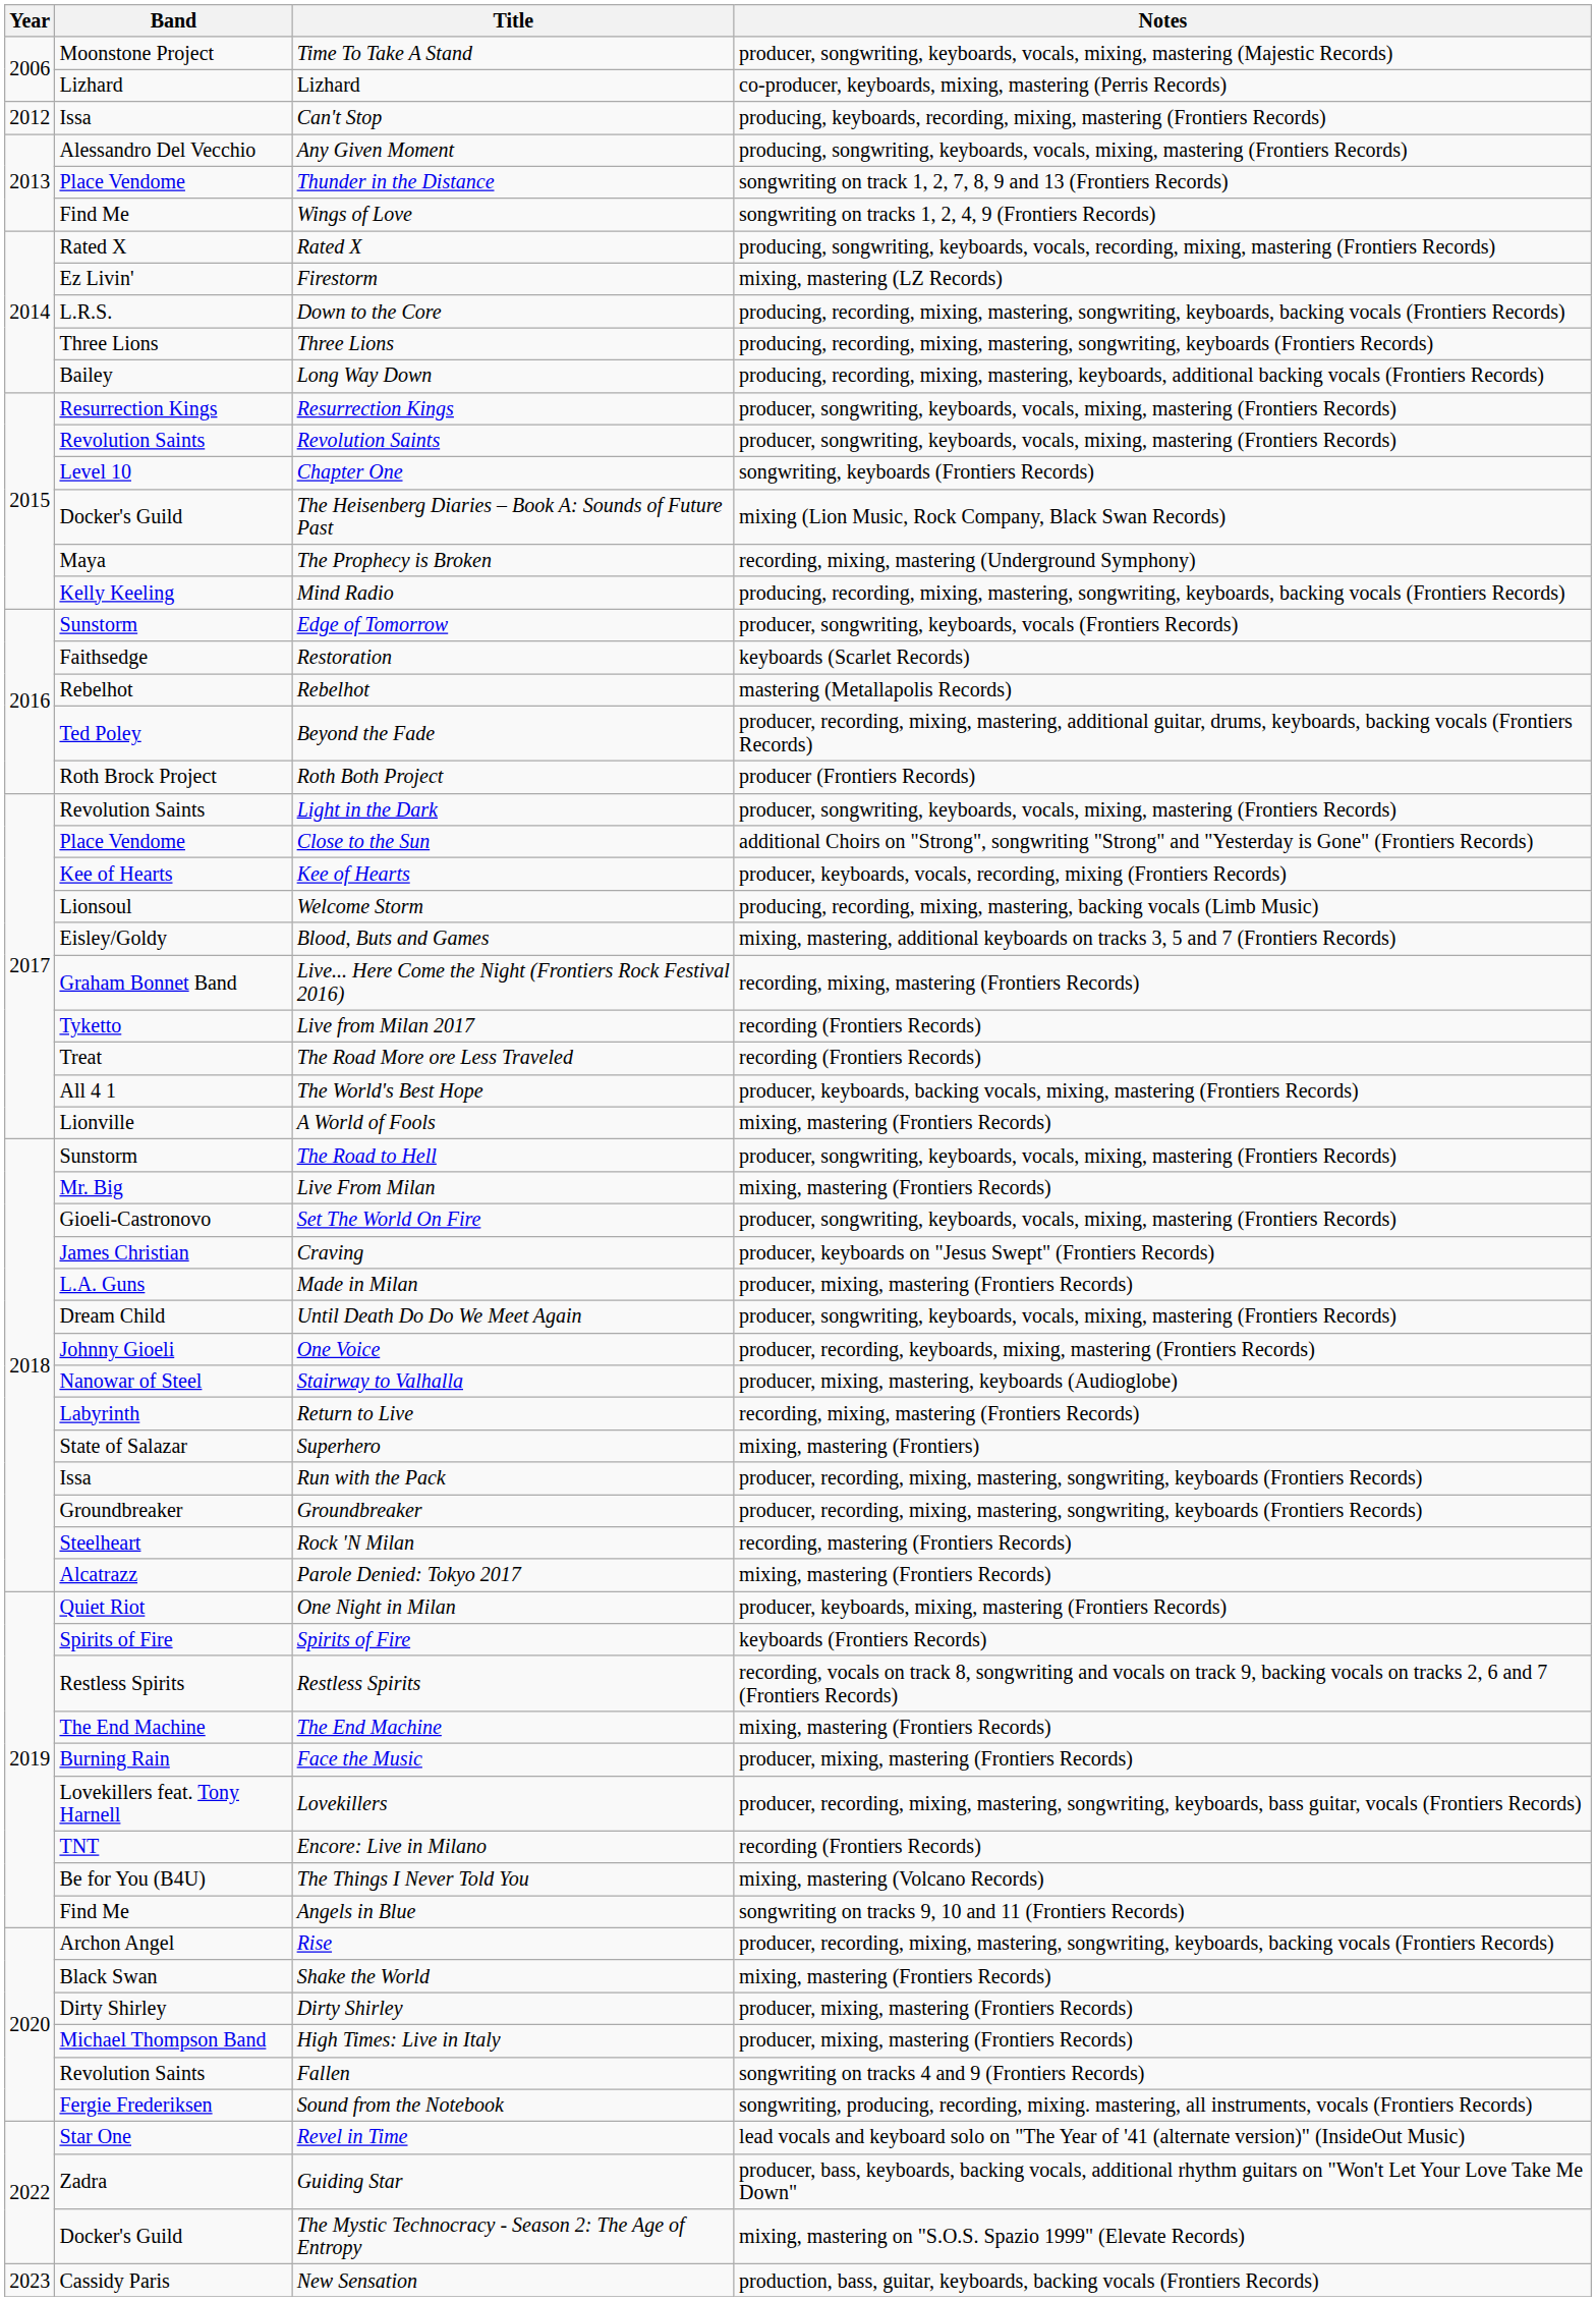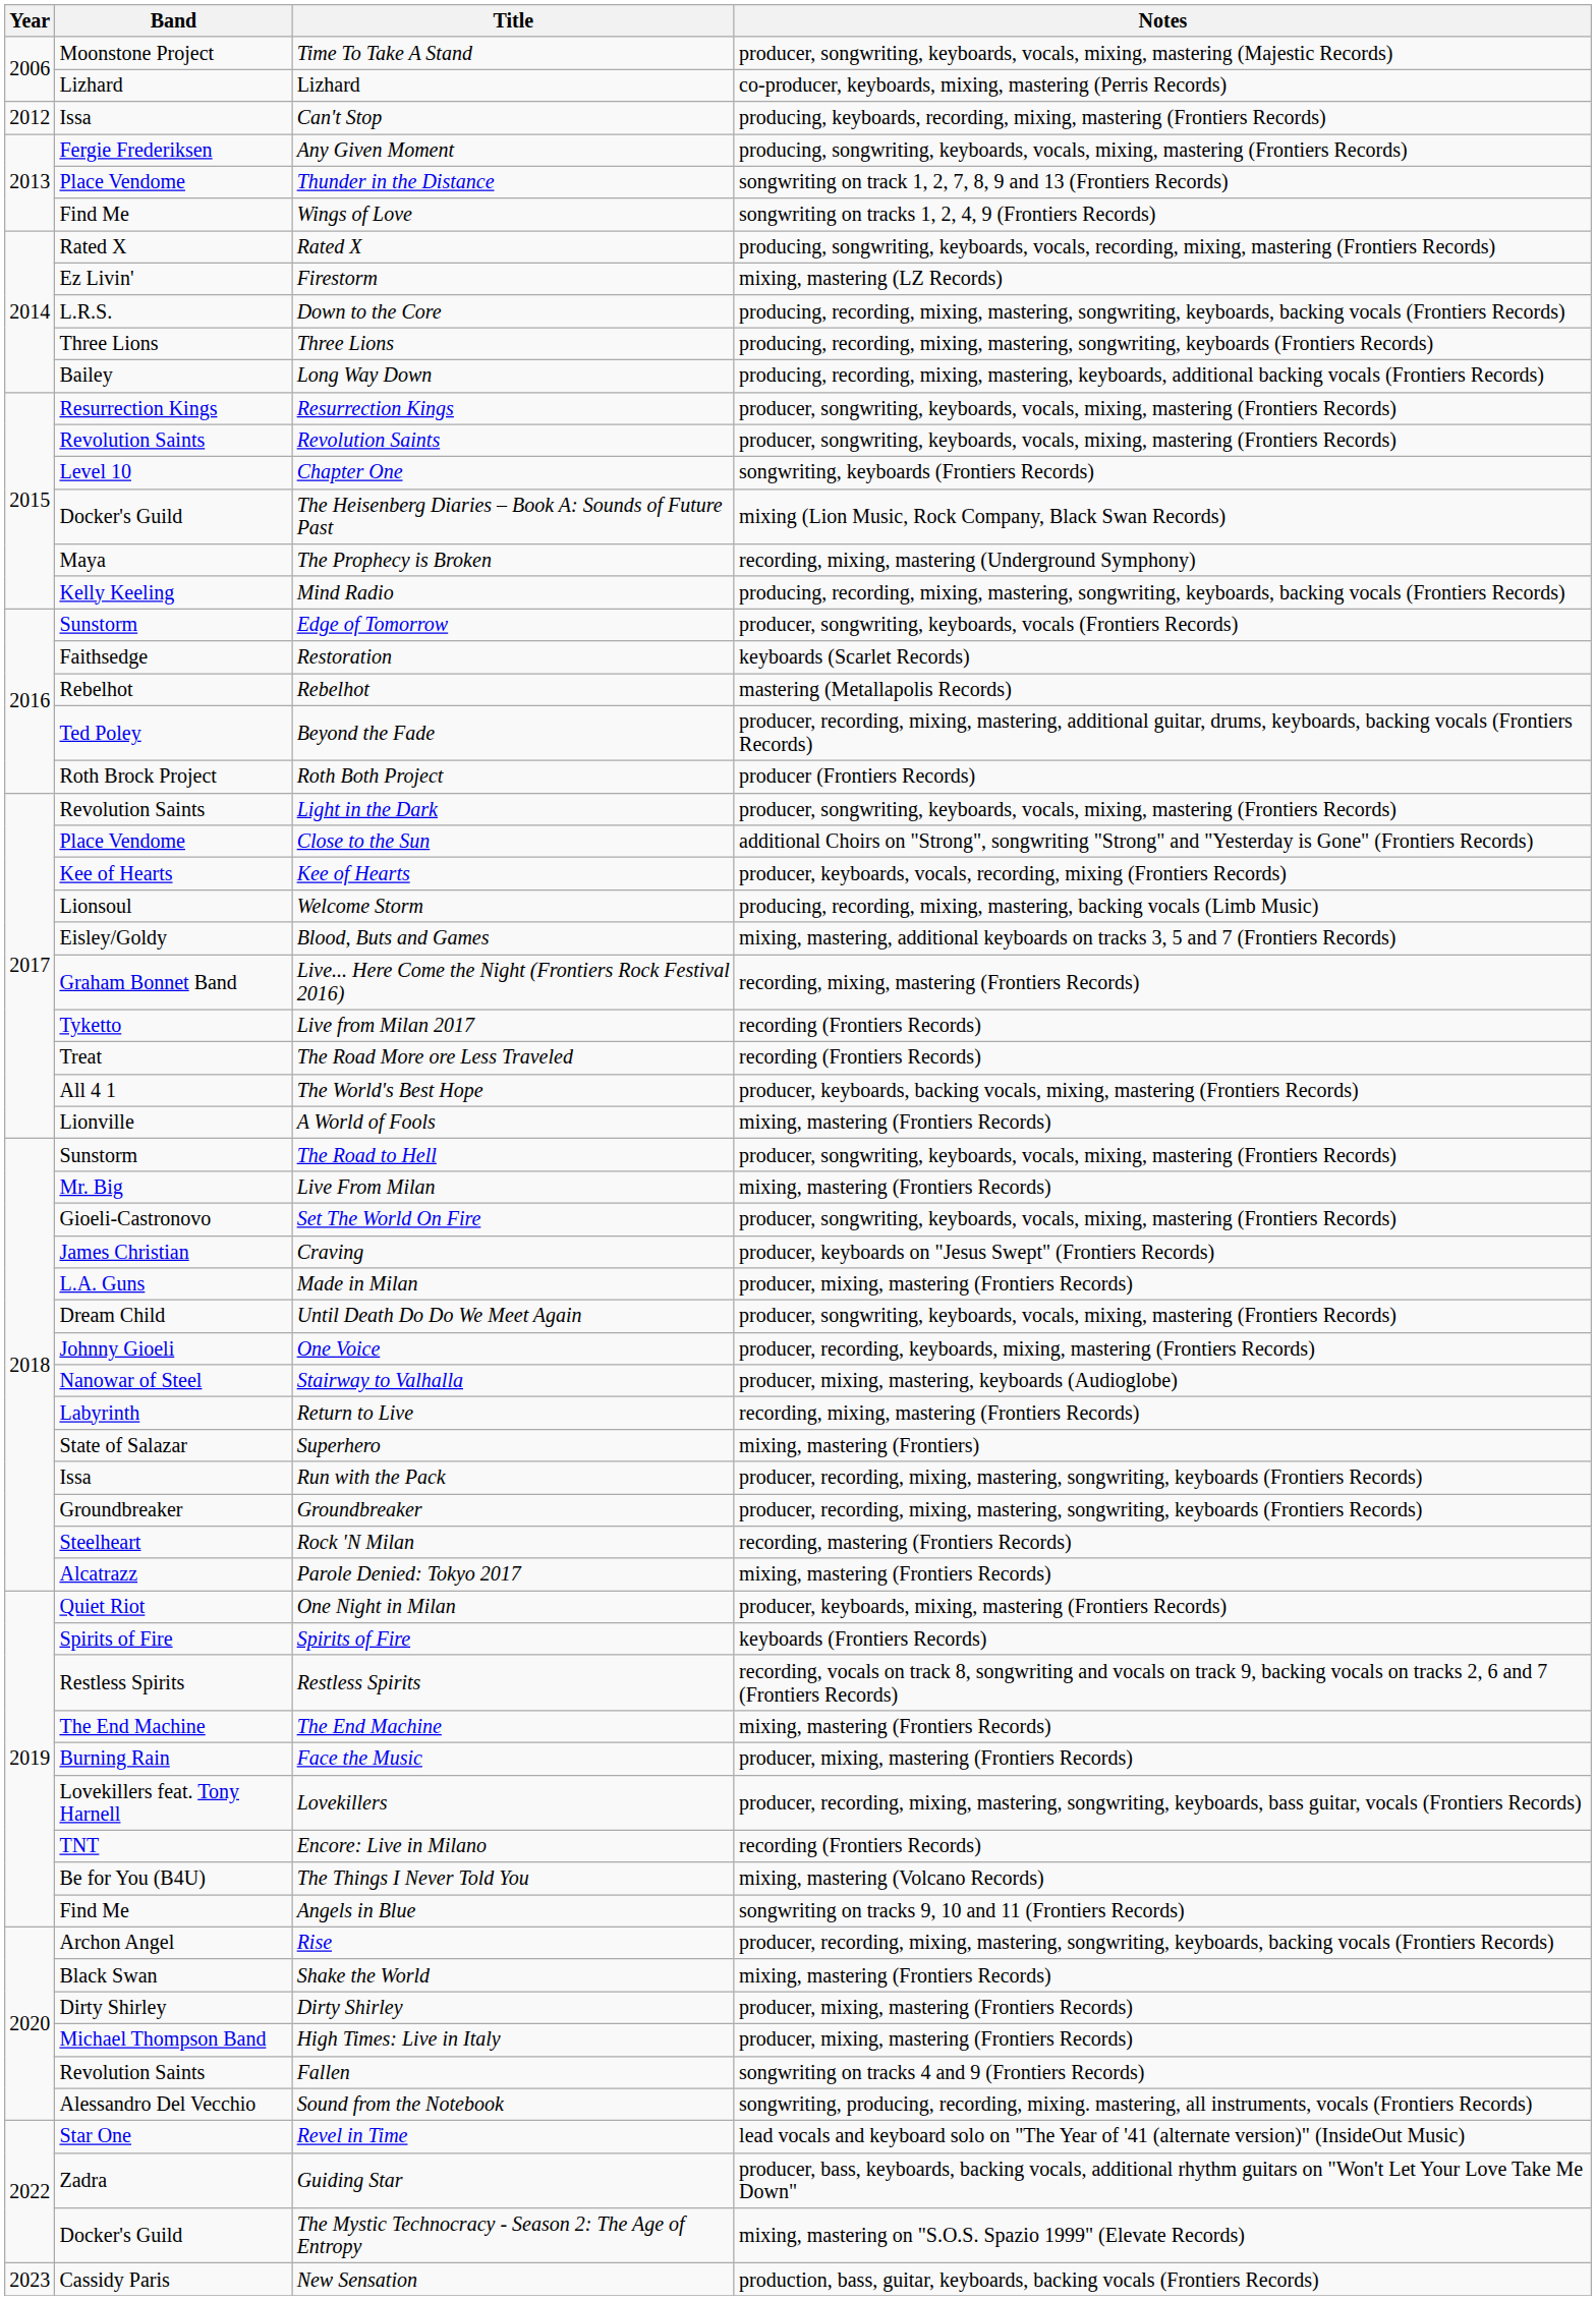 <table class="wikitable sortable">
 <tr>
 <th>Year</th>
 <th>Band</th>
 <th>Title</th>
 <th>Notes</th>
 </tr>
 <tr>
 <td rowspan="2">2006</td>
 <td>Moonstone Project</td>
 <td><em>Time To Take A Stand</em></td>
 <td>producer, songwriting, keyboards, vocals, mixing, mastering (Majestic Records)</td>
 </tr>
 <tr>
 <td>Lizhard</td>
 <td>Lizhard</td>
 <td>co-producer, keyboards, mixing, mastering (Perris Records)</td>
 </tr>
 <tr>
 <td>2012</td>
 <td>Issa</td>
 <td><em>Can't Stop</em></td>
 <td>producing, keyboards, recording, mixing, mastering (Frontiers Records)</td>
 </tr>
 <tr>
 <td rowspan="3">2013</td>
-<td>Alessandro Del Vecchio</td>
+<td><a href='#'>Fergie Frederiksen</a></td>
 <td><em>Any Given Moment</em></td>
 <td>producing, songwriting, keyboards, vocals, mixing, mastering (Frontiers Records)</td>
 </tr>
 <tr>
 <td><a href='#'>Place Vendome</a></td>
 <td><em><a href='#'>Thunder in the Distance</a></em></td>
 <td>songwriting on track 1, 2, 7, 8, 9 and 13 (Frontiers Records)</td>
 </tr>
 <tr>
 <td>Find Me</td>
 <td><em>Wings of Love</em></td>
 <td>songwriting on tracks 1, 2, 4, 9 (Frontiers Records)</td>
 </tr>
 <tr>
 <td rowspan="5">2014</td>
 <td>Rated X</td>
 <td><em>Rated X</em></td>
 <td>producing, songwriting, keyboards, vocals, recording, mixing, mastering (Frontiers Records)</td>
 </tr>
 <tr>
 <td>Ez Livin'</td>
 <td><em>Firestorm</em></td>
 <td>mixing, mastering (LZ Records)</td>
 </tr>
 <tr>
 <td>L.R.S.</td>
 <td><em>Down to the Core</em></td>
 <td>producing, recording, mixing, mastering, songwriting, keyboards, backing vocals (Frontiers Records)</td>
 </tr>
 <tr>
 <td>Three Lions</td>
 <td><em>Three Lions</em></td>
 <td>producing, recording, mixing, mastering, songwriting, keyboards (Frontiers Records)</td>
 </tr>
 <tr>
 <td>Bailey</td>
 <td><em>Long Way Down</em></td>
 <td>producing, recording, mixing, mastering, keyboards, additional backing vocals (Frontiers Records)</td>
 </tr>
 <tr>
 <td rowspan="6">2015</td>
 <td><a href='#'>Resurrection Kings</a></td>
 <td><em><a href='#'>Resurrection Kings</a></em></td>
 <td>producer, songwriting, keyboards, vocals, mixing, mastering (Frontiers Records)</td>
 </tr>
 <tr>
 <td><a href='#'>Revolution Saints</a></td>
 <td><em><a href='#'>Revolution Saints</a></em></td>
 <td>producer, songwriting, keyboards, vocals, mixing, mastering (Frontiers Records)</td>
 </tr>
 <tr>
 <td><a href='#'>Level 10</a></td>
 <td><em><a href='#'>Chapter One</a></em></td>
 <td>songwriting, keyboards (Frontiers Records)</td>
 </tr>
 <tr>
 <td>Docker's Guild</td>
 <td><em>The Heisenberg Diaries – Book A: Sounds of Future Past</em></td>
 <td>mixing (Lion Music, Rock Company, Black Swan Records)</td>
 </tr>
 <tr>
 <td>Maya</td>
 <td><em>The Prophecy is Broken</em></td>
 <td>recording, mixing, mastering (Underground Symphony)</td>
 </tr>
 <tr>
 <td><a href='#'>Kelly Keeling</a></td>
 <td><em>Mind Radio</em></td>
 <td>producing, recording, mixing, mastering, songwriting, keyboards, backing vocals (Frontiers Records)</td>
 </tr>
 <tr>
 <td rowspan="5">2016</td>
 <td><a href='#'>Sunstorm</a></td>
 <td><em><a href='#'>Edge of Tomorrow</a></em></td>
 <td>producer, songwriting, keyboards, vocals (Frontiers Records)</td>
 </tr>
 <tr>
 <td>Faithsedge</td>
 <td><em>Restoration</em></td>
 <td>keyboards (Scarlet Records)</td>
 </tr>
 <tr>
 <td>Rebelhot</td>
 <td><em>Rebelhot</em></td>
 <td>mastering (Metallapolis Records)</td>
 </tr>
 <tr>
 <td><a href='#'>Ted Poley</a></td>
 <td><em>Beyond the Fade</em></td>
 <td>producer, recording, mixing, mastering, additional guitar, drums, keyboards, backing vocals (Frontiers Records)</td>
 </tr>
 <tr>
 <td>Roth Brock Project</td>
 <td><em>Roth Both Project</em></td>
 <td>producer (Frontiers Records)</td>
 </tr>
 <tr>
 <td rowspan="10">2017</td>
 <td>Revolution Saints</td>
 <td><em><a href='#'>Light in the Dark</a></em></td>
 <td>producer, songwriting, keyboards, vocals, mixing, mastering (Frontiers Records)</td>
 </tr>
 <tr>
 <td><a href='#'>Place Vendome</a></td>
 <td><em><a href='#'>Close to the Sun</a></em></td>
 <td>additional Choirs on "Strong", songwriting "Strong" and "Yesterday is Gone" (Frontiers Records)</td>
 </tr>
 <tr>
 <td><a href='#'>Kee of Hearts</a></td>
 <td><em><a href='#'>Kee of Hearts</a></em></td>
 <td>producer, keyboards, vocals, recording, mixing (Frontiers Records)</td>
 </tr>
 <tr>
 <td>Lionsoul</td>
 <td><em>Welcome Storm</em></td>
 <td>producing, recording, mixing, mastering, backing vocals (Limb Music)</td>
 </tr>
 <tr>
 <td>Eisley/Goldy</td>
 <td><em>Blood, Buts and Games</em></td>
 <td>mixing, mastering, additional keyboards on tracks 3, 5 and 7 (Frontiers Records)</td>
 </tr>
 <tr>
 <td><a href='#'>Graham Bonnet</a> Band</td>
 <td><em>Live... Here Come the Night (Frontiers Rock Festival 2016)</em></td>
 <td>recording, mixing, mastering (Frontiers Records)</td>
 </tr>
 <tr>
 <td><a href='#'>Tyketto</a></td>
 <td><em>Live from Milan 2017</em></td>
 <td>recording (Frontiers Records)</td>
 </tr>
 <tr>
 <td>Treat</td>
 <td><em>The Road More ore Less Traveled</em></td>
 <td>recording (Frontiers Records)</td>
 </tr>
 <tr>
 <td>All 4 1</td>
 <td><em>The World's Best Hope</em></td>
 <td>producer, keyboards, backing vocals, mixing, mastering (Frontiers Records)</td>
 </tr>
 <tr>
 <td>Lionville</td>
 <td><em>A World of Fools</em></td>
 <td>mixing, mastering (Frontiers Records)</td>
 </tr>
 <tr>
 <td rowspan="14">2018</td>
 <td>Sunstorm</td>
 <td><em><a href='#'>The Road to Hell</a></em></td>
 <td>producer, songwriting, keyboards, vocals, mixing, mastering (Frontiers Records)</td>
 </tr>
 <tr>
 <td><a href='#'>Mr. Big</a></td>
 <td><em>Live From Milan</em></td>
 <td>mixing, mastering (Frontiers Records)</td>
 </tr>
 <tr>
 <td>Gioeli-Castronovo</td>
 <td><em><a href='#'>Set The World On Fire</a></em></td>
 <td>producer, songwriting, keyboards, vocals, mixing, mastering (Frontiers Records)</td>
 </tr>
 <tr>
 <td><a href='#'>James Christian</a></td>
 <td><em>Craving</em></td>
 <td>producer, keyboards on "Jesus Swept" (Frontiers Records)</td>
 </tr>
 <tr>
 <td><a href='#'>L.A. Guns</a></td>
 <td><em>Made in Milan</em></td>
 <td>producer, mixing, mastering (Frontiers Records)</td>
 </tr>
 <tr>
 <td>Dream Child</td>
 <td><em>Until Death Do Do We Meet Again</em></td>
 <td>producer, songwriting, keyboards, vocals, mixing, mastering (Frontiers Records)</td>
 </tr>
 <tr>
 <td><a href='#'>Johnny Gioeli</a></td>
 <td><em><a href='#'>One Voice</a></em></td>
 <td>producer, recording, keyboards, mixing, mastering (Frontiers Records)</td>
 </tr>
 <tr>
 <td><a href='#'>Nanowar of Steel</a></td>
 <td><em><a href='#'>Stairway to Valhalla</a></em></td>
 <td>producer, mixing, mastering, keyboards (Audioglobe)</td>
 </tr>
 <tr>
 <td><a href='#'>Labyrinth</a></td>
 <td><em>Return to Live</em></td>
 <td>recording, mixing, mastering (Frontiers Records)</td>
 </tr>
 <tr>
 <td>State of Salazar</td>
 <td><em>Superhero</em></td>
 <td>mixing, mastering (Frontiers)</td>
 </tr>
 <tr>
 <td>Issa</td>
 <td><em>Run with the Pack</em></td>
 <td>producer, recording, mixing, mastering, songwriting, keyboards (Frontiers Records)</td>
 </tr>
 <tr>
 <td>Groundbreaker</td>
 <td><em>Groundbreaker</em></td>
 <td>producer, recording, mixing, mastering, songwriting, keyboards (Frontiers Records)</td>
 </tr>
 <tr>
 <td><a href='#'>Steelheart</a></td>
 <td><em>Rock 'N Milan</em></td>
 <td>recording, mastering (Frontiers Records)</td>
 </tr>
 <tr>
 <td><a href='#'>Alcatrazz</a></td>
 <td><em>Parole Denied: Tokyo 2017</em></td>
 <td>mixing, mastering (Frontiers Records)</td>
 </tr>
 <tr>
 <td rowspan="9">2019</td>
 <td><a href='#'>Quiet Riot</a></td>
 <td><em>One Night in Milan</em></td>
 <td>producer, keyboards, mixing, mastering (Frontiers Records)</td>
 </tr>
 <tr>
 <td><a href='#'>Spirits of Fire</a></td>
 <td><em><a href='#'>Spirits of Fire</a></em></td>
 <td>keyboards (Frontiers Records)</td>
 </tr>
 <tr>
 <td>Restless Spirits</td>
 <td><em>Restless Spirits</em></td>
 <td>recording, vocals on track 8, songwriting and vocals on track 9, backing vocals on tracks 2, 6 and 7 (Frontiers Records)</td>
 </tr>
 <tr>
 <td><a href='#'>The End Machine</a></td>
 <td><em><a href='#'>The End Machine</a></em></td>
 <td>mixing, mastering (Frontiers Records)</td>
 </tr>
 <tr>
 <td><a href='#'>Burning Rain</a></td>
 <td><em><a href='#'>Face the Music</a></em></td>
 <td>producer, mixing, mastering (Frontiers Records)</td>
 </tr>
 <tr>
 <td>Lovekillers feat. <a href='#'>Tony Harnell</a></td>
 <td><em>Lovekillers</em></td>
 <td>producer, recording, mixing, mastering, songwriting, keyboards, bass guitar, vocals (Frontiers Records)</td>
 </tr>
 <tr>
 <td><a href='#'>TNT</a></td>
 <td><em>Encore: Live in Milano</em></td>
 <td>recording (Frontiers Records)</td>
 </tr>
 <tr>
 <td>Be for You (B4U)</td>
 <td><em>The Things I Never Told You</em></td>
 <td>mixing, mastering (Volcano Records)</td>
 </tr>
 <tr>
 <td>Find Me</td>
 <td><em>Angels in Blue</em></td>
 <td>songwriting on tracks 9, 10 and 11 (Frontiers Records)</td>
 </tr>
 <tr>
 <td rowspan="6">2020</td>
 <td>Archon Angel</td>
 <td><em><a href='#'>Rise</a></em></td>
 <td>producer, recording, mixing, mastering, songwriting, keyboards, backing vocals (Frontiers Records)</td>
 </tr>
 <tr>
 <td>Black Swan</td>
 <td><em>Shake the World</em></td>
 <td>mixing, mastering (Frontiers Records)</td>
 </tr>
 <tr>
 <td>Dirty Shirley</td>
 <td><em>Dirty Shirley</em></td>
 <td>producer, mixing, mastering (Frontiers Records)</td>
 </tr>
 <tr>
 <td><a href='#'>Michael Thompson Band</a></td>
 <td><em>High Times: Live in Italy</em></td>
 <td>producer, mixing, mastering (Frontiers Records)</td>
 </tr>
 <tr>
 <td>Revolution Saints</td>
 <td><em>Fallen</em></td>
 <td>songwriting on tracks 4 and 9 (Frontiers Records)</td>
 </tr>
 <tr>
-<td><a href='#'>Fergie Frederiksen</a></td>
+<td>Alessandro Del Vecchio</td>
 <td><em>Sound from the Notebook</em></td>
 <td>songwriting, producing, recording, mixing. mastering, all instruments, vocals (Frontiers Records)</td>
 </tr>
 <tr>
 <td rowspan="3">2022</td>
 <td><a href='#'>Star One</a></td>
 <td><em><a href='#'>Revel in Time</a></em></td>
 <td>lead vocals and keyboard solo on "The Year of '41 (alternate version)" (InsideOut Music)</td>
 </tr>
 <tr>
 <td>Zadra</td>
 <td><em>Guiding Star</em></td>
 <td>producer, bass, keyboards, backing vocals, additional rhythm guitars on "Won't Let Your Love Take Me Down"</td>
 </tr>
 <tr>
 <td>Docker's Guild</td>
 <td><em>The Mystic Technocracy - Season 2: The Age of Entropy</em></td>
 <td>mixing, mastering on "S.O.S. Spazio 1999" (Elevate Records)</td>
 </tr>
 <tr>
 <td>2023</td>
 <td>Cassidy Paris</td>
 <td><em>New Sensation</em></td>
 <td>production, bass, guitar, keyboards, backing vocals (Frontiers Records)</td>
 </tr>
 </table>
